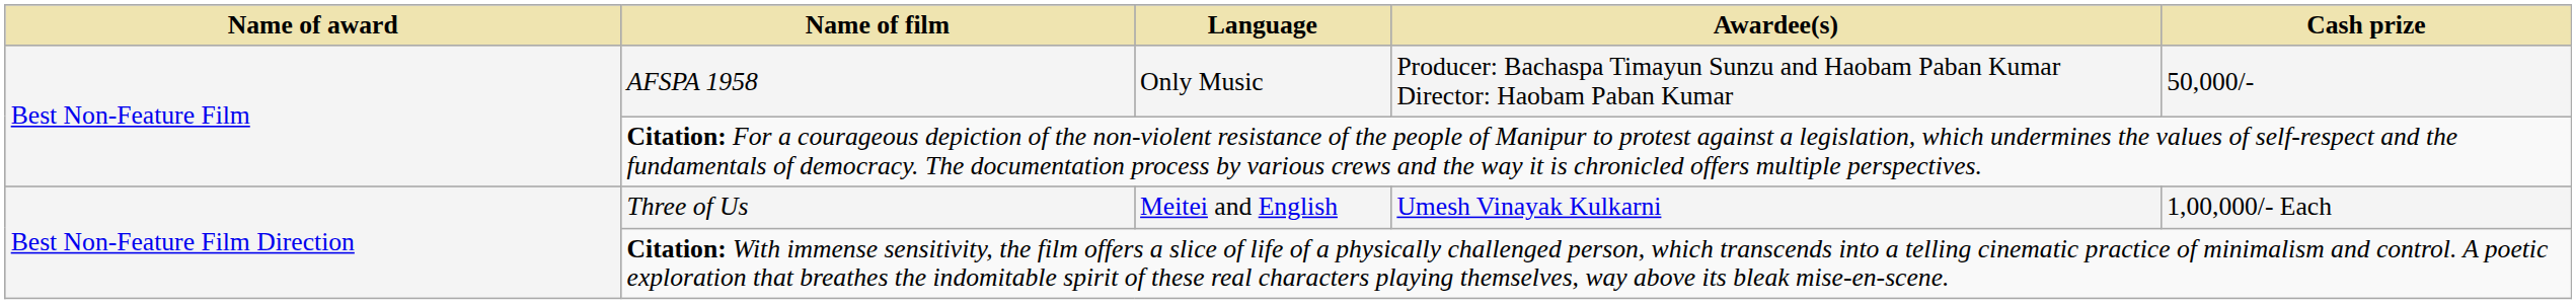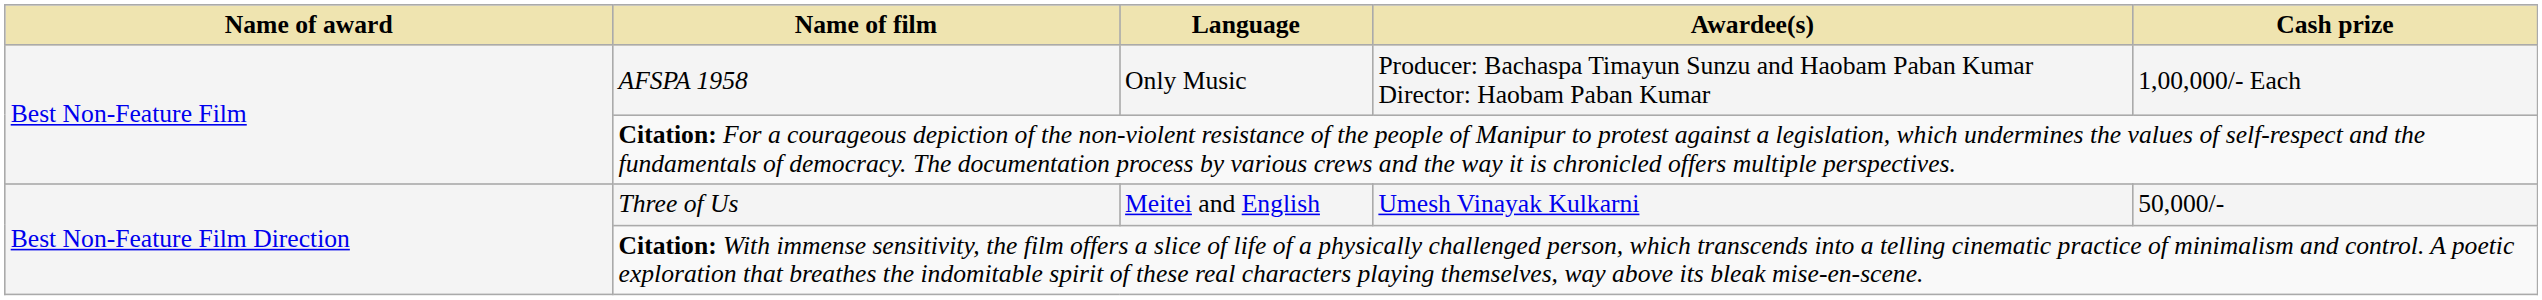 <table class="wikitable" style="width:100%;">
 <tr>
 <th style="background-color:#EFE4B0;width:24%;">Name of award</th>
 <th style="background-color:#EFE4B0;width:20%;">Name of film</th>
 <th style="background-color:#EFE4B0;width:10%;">Language</th>
 <th style="background-color:#EFE4B0;width:30%;">Awardee(s)</th>
 <th style="background-color:#EFE4B0;width:16%;">Cash prize</th>
 </tr>
 <tr style="background-color:#F4F4F4">
 <td rowspan="2"><a href='#'>Best Non-Feature Film</a></td>
 <td><em>AFSPA 1958</em></td>
 <td>Only Music</td>
 <td>Producer: Bachaspa Timayun Sunzu and Haobam Paban Kumar<br>Director: Haobam Paban Kumar</td>
-<td> 50,000/-</td>
+<td> 1,00,000/- Each</td>
 </tr>
 <tr style="background-color:#F9F9F9">
 <td colspan="4"><strong>Citation:</strong> <em>For a courageous depiction of the non-violent resistance of the people of Manipur to protest against a legislation, which undermines the values of self-respect and the fundamentals of democracy. The documentation process by various crews and the way it is chronicled offers multiple perspectives.</em></td>
 </tr>
 <tr style="background-color:#F4F4F4">
 <td rowspan="2"><a href='#'>Best Non-Feature Film Direction</a></td>
 <td><em>Three of Us</em></td>
 <td><a href='#'>Meitei</a> and <a href='#'>English</a></td>
 <td><a href='#'>Umesh Vinayak Kulkarni</a></td>
-<td> 1,00,000/- Each</td>
+<td> 50,000/-</td>
 </tr>
 <tr style="background-color:#F9F9F9">
 <td colspan="4"><strong>Citation:</strong> <em>With immense sensitivity, the film offers a slice of life of a physically challenged person, which transcends into a telling cinematic practice of minimalism and control. A poetic exploration that breathes the indomitable spirit of these real characters playing themselves, way above its bleak mise-en-scene.</em></td>
 </tr>
 </table>
